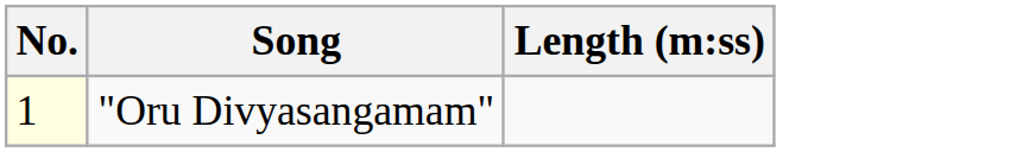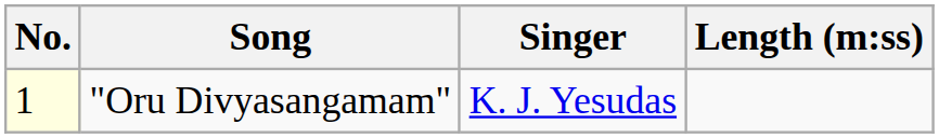 <table class="wikitable" style="font-size:95%;">
 <tr>
 <th>No.</th>
 <th>Song</th>
+<th>Singer</th>
 <th>Length (m:ss)</th>
 </tr>
 <tr>
 <td style="background: lightyellow;">1</td>
 <td>"Oru Divyasangamam"</td>
+<td><a href='#'>K. J. Yesudas</a></td>
 <td></td>
 </tr>
 </table>
